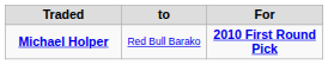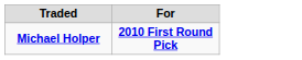 <table class="wikitable" style="text-align: center">
 <tr align="center" bgcolor="#dddddd">
 <td style="width:140px"><strong>Traded</strong></td>
-<td style="width:100px"><strong>to</strong></td>
 <td style="width:140px"><strong>For</strong></td>
 </tr>
 <tr style="height:40px">
 <td><strong><a href='#'>Michael Holper</a></strong></td>
-<td style="font-size: 80%"><a href='#'>Red Bull Barako</a></td>
 <td><strong><a href='#'>2010 First Round Pick</a></strong></td>
 </tr>
 </table>
